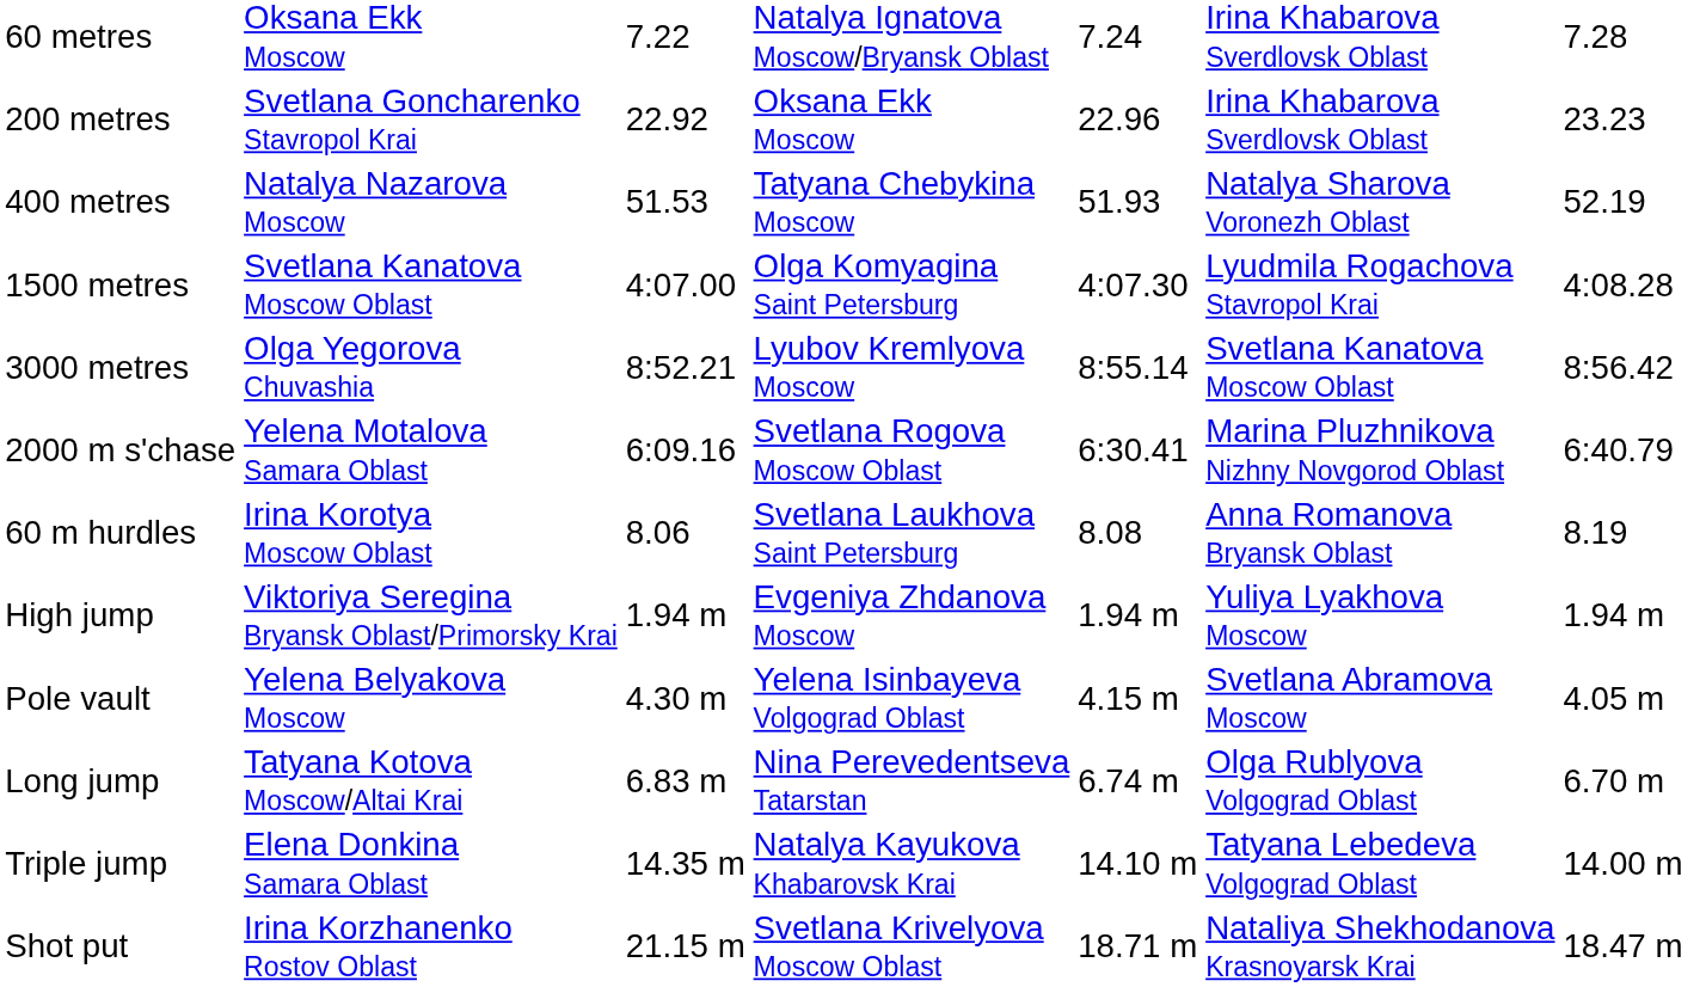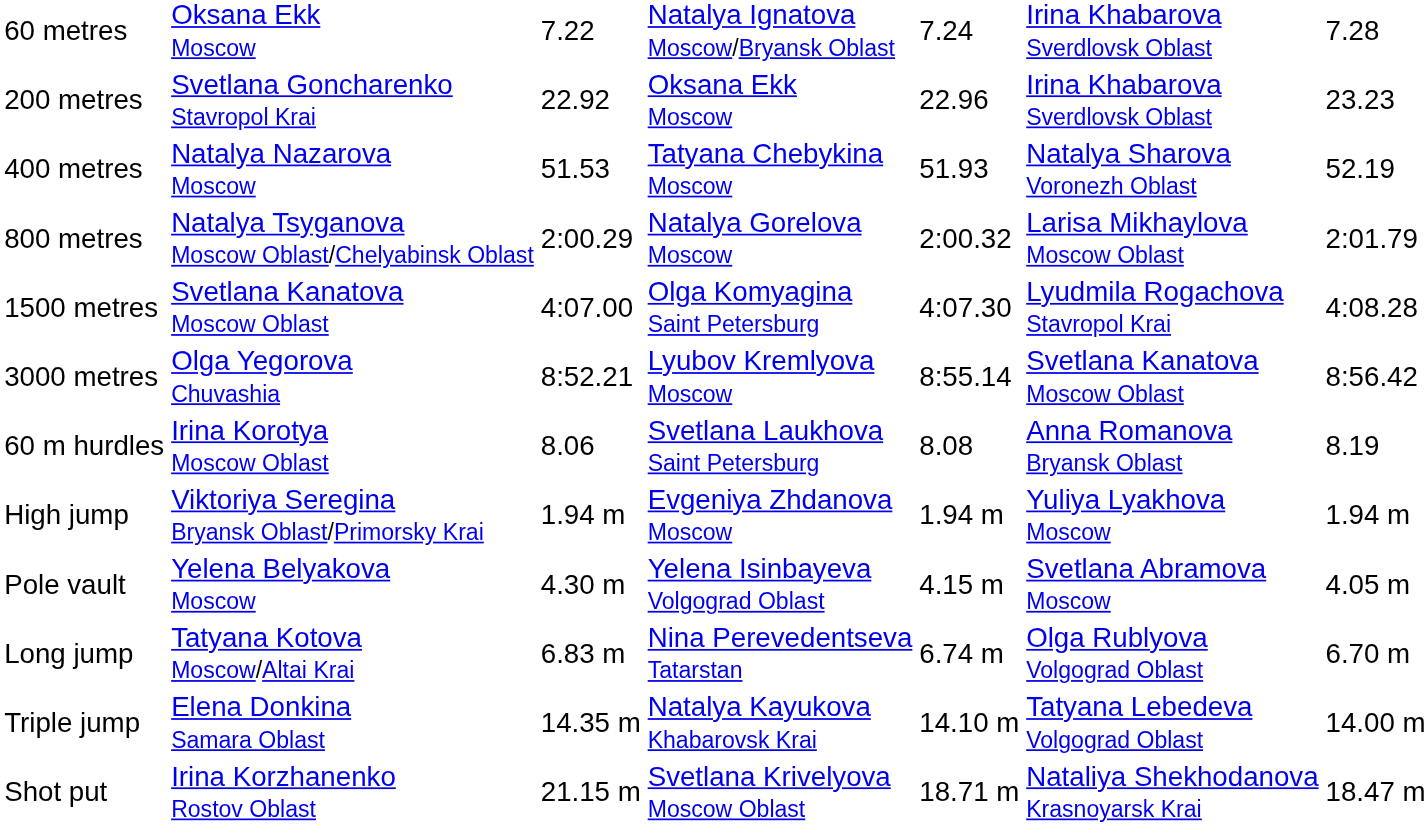 <table>
 <tr>
 <td>60 metres</td>
 <td><a href='#'>Oksana Ekk</a><br><small><a href='#'>Moscow</a></small></td>
 <td>7.22</td>
 <td><a href='#'>Natalya Ignatova</a><br><small><a href='#'>Moscow</a>/<a href='#'>Bryansk Oblast</a></small></td>
 <td>7.24</td>
 <td><a href='#'>Irina Khabarova</a><br><small><a href='#'>Sverdlovsk Oblast</a></small></td>
 <td>7.28</td>
 </tr>
 <tr>
 <td>200 metres</td>
 <td><a href='#'>Svetlana Goncharenko</a><br><small><a href='#'>Stavropol Krai</a></small></td>
 <td>22.92</td>
 <td><a href='#'>Oksana Ekk</a><br><small><a href='#'>Moscow</a></small></td>
 <td>22.96</td>
 <td><a href='#'>Irina Khabarova</a><br><small><a href='#'>Sverdlovsk Oblast</a></small></td>
 <td>23.23</td>
 </tr>
 <tr>
 <td>400 metres</td>
 <td><a href='#'>Natalya Nazarova</a><br><small><a href='#'>Moscow</a></small></td>
 <td>51.53</td>
 <td><a href='#'>Tatyana Chebykina</a><br><small><a href='#'>Moscow</a></small></td>
 <td>51.93</td>
 <td><a href='#'>Natalya Sharova</a><br><small><a href='#'>Voronezh Oblast</a></small></td>
 <td>52.19</td>
 </tr>
 <tr>
+<td>800 metres</td>
+<td><a href='#'>Natalya Tsyganova</a><br><small><a href='#'>Moscow Oblast</a>/<a href='#'>Chelyabinsk Oblast</a></small></td>
+<td>2:00.29</td>
+<td><a href='#'>Natalya Gorelova</a><br><small><a href='#'>Moscow</a></small></td>
+<td>2:00.32</td>
+<td><a href='#'>Larisa Mikhaylova</a><br><small><a href='#'>Moscow Oblast</a></small></td>
+<td>2:01.79</td>
+</tr>
+<tr>
 <td>1500 metres</td>
 <td><a href='#'>Svetlana Kanatova</a><br><small><a href='#'>Moscow Oblast</a></small></td>
 <td>4:07.00</td>
 <td><a href='#'>Olga Komyagina</a><br><small><a href='#'>Saint Petersburg</a></small></td>
 <td>4:07.30</td>
 <td><a href='#'>Lyudmila Rogachova</a><br><small><a href='#'>Stavropol Krai</a></small></td>
 <td>4:08.28</td>
 </tr>
 <tr>
 <td>3000 metres</td>
 <td><a href='#'>Olga Yegorova</a><br><small><a href='#'>Chuvashia</a></small></td>
 <td>8:52.21</td>
 <td><a href='#'>Lyubov Kremlyova</a><br><small><a href='#'>Moscow</a></small></td>
 <td>8:55.14</td>
 <td><a href='#'>Svetlana Kanatova</a><br><small><a href='#'>Moscow Oblast</a></small></td>
 <td>8:56.42</td>
-</tr>
-<tr>
-<td>2000 m s'chase</td>
-<td><a href='#'>Yelena Motalova</a><br><small><a href='#'>Samara Oblast</a></small></td>
-<td>6:09.16</td>
-<td><a href='#'>Svetlana Rogova</a><br><small><a href='#'>Moscow Oblast</a></small></td>
-<td>6:30.41</td>
-<td><a href='#'>Marina Pluzhnikova</a><br><small><a href='#'>Nizhny Novgorod Oblast</a></small></td>
-<td>6:40.79</td>
 </tr>
 <tr>
 <td>60 m hurdles</td>
 <td><a href='#'>Irina Korotya</a><br><small><a href='#'>Moscow Oblast</a></small></td>
 <td>8.06</td>
 <td><a href='#'>Svetlana Laukhova</a><br><small><a href='#'>Saint Petersburg</a></small></td>
 <td>8.08</td>
 <td><a href='#'>Anna Romanova</a><br><small><a href='#'>Bryansk Oblast</a></small></td>
 <td>8.19</td>
 </tr>
 <tr>
 <td>High jump</td>
 <td><a href='#'>Viktoriya Seregina</a><br><small><a href='#'>Bryansk Oblast</a>/<a href='#'>Primorsky Krai</a></small></td>
 <td>1.94 m</td>
 <td><a href='#'>Evgeniya Zhdanova</a><br><small><a href='#'>Moscow</a></small></td>
 <td>1.94 m</td>
 <td><a href='#'>Yuliya Lyakhova</a><br><small><a href='#'>Moscow</a></small></td>
 <td>1.94 m</td>
 </tr>
 <tr>
 <td>Pole vault</td>
 <td><a href='#'>Yelena Belyakova</a><br><small><a href='#'>Moscow</a></small></td>
 <td>4.30 m</td>
 <td><a href='#'>Yelena Isinbayeva</a><br><small><a href='#'>Volgograd Oblast</a></small></td>
 <td>4.15 m</td>
 <td><a href='#'>Svetlana Abramova</a><br><small><a href='#'>Moscow</a></small></td>
 <td>4.05 m</td>
 </tr>
 <tr>
 <td>Long jump</td>
 <td><a href='#'>Tatyana Kotova</a><br><small><a href='#'>Moscow</a>/<a href='#'>Altai Krai</a></small></td>
 <td>6.83 m</td>
 <td><a href='#'>Nina Perevedentseva</a><br><small><a href='#'>Tatarstan</a></small></td>
 <td>6.74 m</td>
 <td><a href='#'>Olga Rublyova</a><br><small><a href='#'>Volgograd Oblast</a></small></td>
 <td>6.70 m</td>
 </tr>
 <tr>
 <td>Triple jump</td>
 <td><a href='#'>Elena Donkina</a><br><small><a href='#'>Samara Oblast</a></small></td>
 <td>14.35 m</td>
 <td><a href='#'>Natalya Kayukova</a><br><small><a href='#'>Khabarovsk Krai</a></small></td>
 <td>14.10 m</td>
 <td><a href='#'>Tatyana Lebedeva</a><br><small><a href='#'>Volgograd Oblast</a></small></td>
 <td>14.00 m</td>
 </tr>
 <tr>
 <td>Shot put</td>
 <td><a href='#'>Irina Korzhanenko</a><br><small><a href='#'>Rostov Oblast</a></small></td>
 <td>21.15 m</td>
 <td><a href='#'>Svetlana Krivelyova</a><br><small><a href='#'>Moscow Oblast</a></small></td>
 <td>18.71 m</td>
 <td><a href='#'>Nataliya Shekhodanova</a><br><small><a href='#'>Krasnoyarsk Krai</a></small></td>
 <td>18.47 m</td>
 </tr>
 </table>
